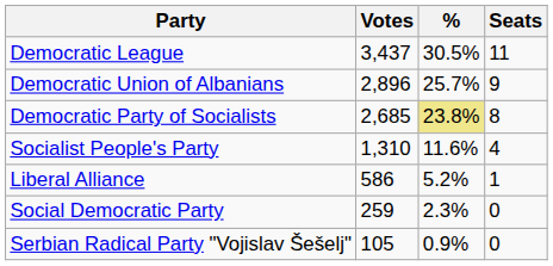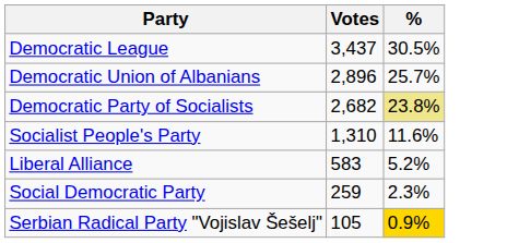 <table class="wikitable">
 <tr>
 <th>Party</th>
 <th>Votes</th>
 <th>%</th>
-<th>Seats</th>
 </tr>
 <tr>
 <td><a href='#'>Democratic League</a></td>
 <td>3,437</td>
 <td>30.5%</td>
-<td>11</td>
 </tr>
 <tr>
 <td><a href='#'>Democratic Union of Albanians</a></td>
 <td>2,896</td>
 <td>25.7%</td>
-<td>9</td>
 </tr>
 <tr>
 <td><a href='#'>Democratic Party of Socialists</a></td>
-<td>2,685</td>
+<td>2,682</td>
 <td style="background: khaki;">23.8%</td>
-<td>8</td>
 </tr>
 <tr>
 <td><a href='#'>Socialist People's Party</a></td>
 <td>1,310</td>
 <td>11.6%</td>
-<td>4</td>
 </tr>
 <tr>
 <td><a href='#'>Liberal Alliance</a></td>
-<td>586</td>
+<td>583</td>
 <td>5.2%</td>
-<td>1</td>
 </tr>
 <tr>
 <td><a href='#'>Social Democratic Party</a></td>
 <td>259</td>
 <td>2.3%</td>
-<td>0</td>
 </tr>
 <tr>
 <td><a href='#'>Serbian Radical Party</a> "Vojislav Šešelj"</td>
 <td>105</td>
-<td>0.9%</td>
-<td>0</td>
+<td style="background: gold;">0.9%</td>
 </tr>
 </table>
